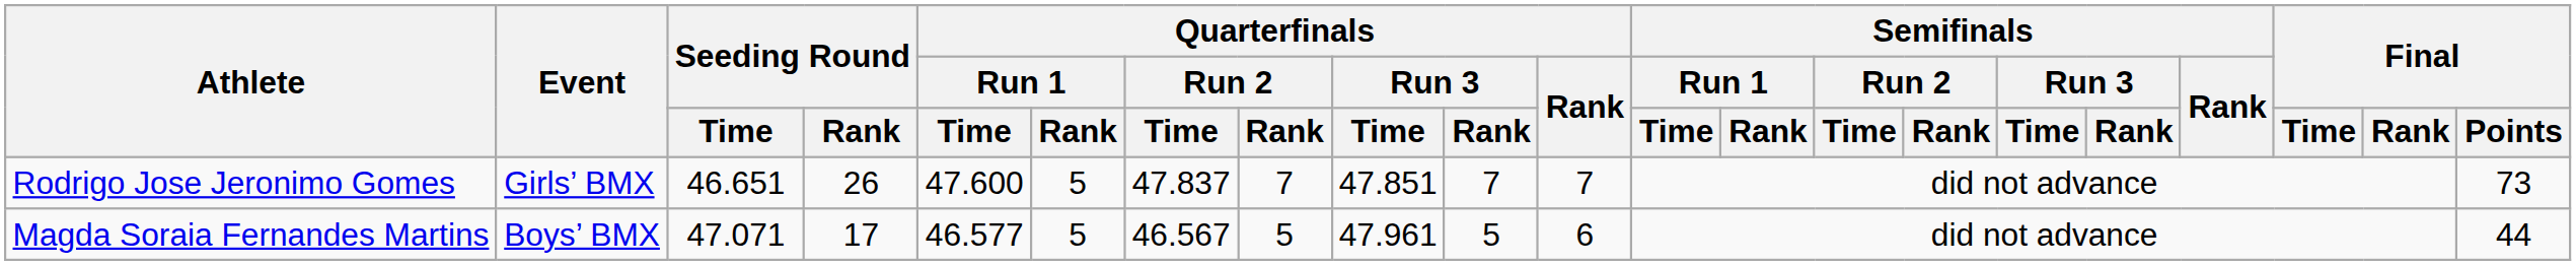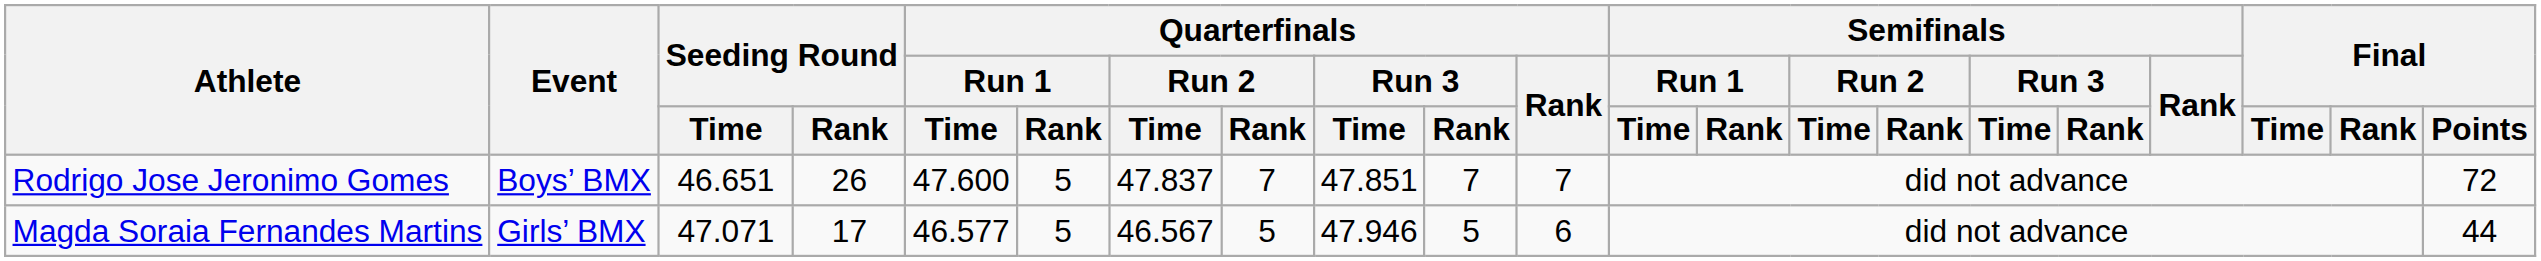 <table class="wikitable" border="1" style="font-size:90%">
 <tr>
 <th rowspan=3>Athlete</th>
 <th rowspan=3>Event</th>
 <th rowspan=2 colspan=2>Seeding Round</th>
 <th colspan=7>Quarterfinals</th>
 <th colspan=7>Semifinals</th>
 <th rowspan=2 colspan=3>Final</th>
 </tr>
 <tr>
 <th colspan=2>Run 1</th>
 <th colspan=2>Run 2</th>
 <th colspan=2>Run 3</th>
 <th rowspan=2>Rank</th>
 <th colspan=2>Run 1</th>
 <th colspan=2>Run 2</th>
 <th colspan=2>Run 3</th>
 <th rowspan=2>Rank</th>
 </tr>
 <tr>
 <th>Time</th>
 <th>Rank</th>
 <th>Time</th>
 <th>Rank</th>
 <th>Time</th>
 <th>Rank</th>
 <th>Time</th>
 <th>Rank</th>
 <th>Time</th>
 <th>Rank</th>
 <th>Time</th>
 <th>Rank</th>
 <th>Time</th>
 <th>Rank</th>
 <th>Time</th>
 <th>Rank</th>
 <th>Points</th>
 </tr>
 <tr>
 <td><a href='#'>Rodrigo Jose Jeronimo Gomes</a></td>
-<td><a href='#'>Girls’ BMX</a></td>
+<td><a href='#'>Boys’ BMX</a></td>
 <td align=center>46.651</td>
 <td align=center>26</td>
 <td align=center>47.600</td>
 <td align=center>5</td>
 <td align=center>47.837</td>
 <td align=center>7</td>
 <td align=center>47.851</td>
 <td align=center>7</td>
 <td align=center>7</td>
 <td align=center colspan=9>did not advance</td>
-<td align=center>73</td>
+<td align=center>72</td>
 </tr>
 <tr>
 <td><a href='#'>Magda Soraia Fernandes Martins</a></td>
-<td><a href='#'>Boys’ BMX</a></td>
+<td><a href='#'>Girls’ BMX</a></td>
 <td align=center>47.071</td>
 <td align=center>17</td>
 <td align=center>46.577</td>
 <td align=center>5</td>
 <td align=center>46.567</td>
 <td align=center>5</td>
-<td align=center>47.961</td>
+<td align=center>47.946</td>
 <td align=center>5</td>
 <td align=center>6</td>
 <td align=center colspan=9>did not advance</td>
 <td align=center>44</td>
 </tr>
 </table>
